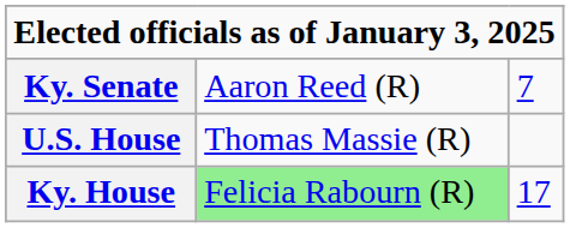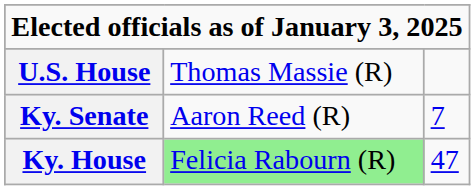 <table class=wikitable>
 <tr>
 <td colspan="3"><strong>Elected officials as of January 3, 2025</strong></td>
+</tr>
+<tr>
+<th scope=row><a href='#'>U.S. House</a></th>
+<td><a href='#'>Thomas Massie</a> (R)</td>
+<td></td>
 </tr>
 <tr>
 <th scope=row><a href='#'>Ky. Senate</a></th>
 <td><a href='#'>Aaron Reed</a> (R)</td>
 <td><a href='#'>7</a></td>
 </tr>
 <tr>
-<th scope=row><a href='#'>U.S. House</a></th>
-<td><a href='#'>Thomas Massie</a> (R)</td>
-<td></td>
-</tr>
-<tr>
 <th scope=row><a href='#'>Ky. House</a></th>
 <td style="background: lightgreen;"><a href='#'>Felicia Rabourn</a> (R)</td>
-<td><a href='#'>17</a></td>
+<td><a href='#'>47</a></td>
 </tr>
 </table>
